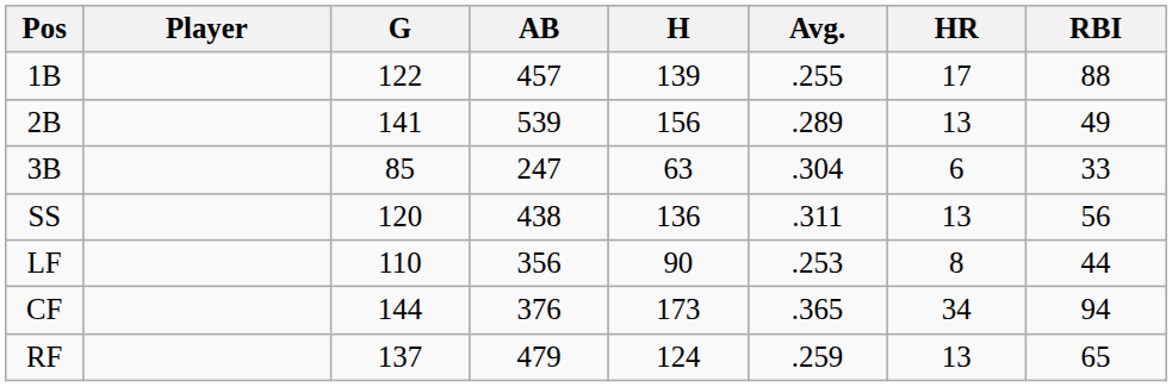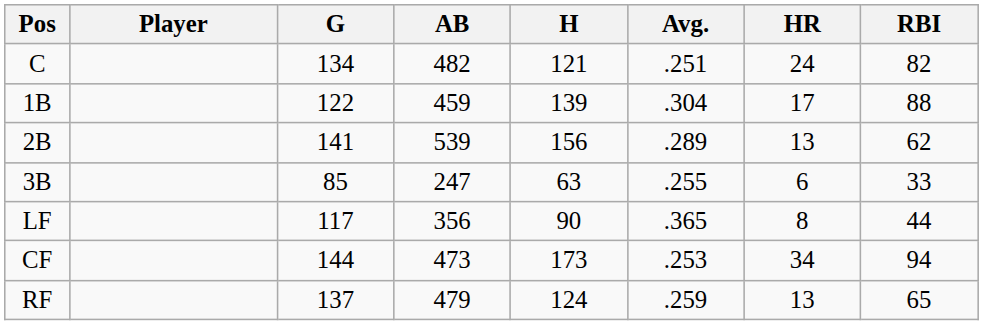 <table class="wikitable sortable">
 <tr>
 <th bgcolor="#DDDDFF" width="5%">Pos</th>
 <th bgcolor="#DDDDFF" width="16%">Player</th>
 <th bgcolor="#DDDDFF" width="9%">G</th>
 <th bgcolor="#DDDDFF" width="9%">AB</th>
 <th bgcolor="#DDDDFF" width="9%">H</th>
 <th bgcolor="#DDDDFF" width="9%">Avg.</th>
 <th bgcolor="#DDDDFF" width="9%">HR</th>
 <th bgcolor="#DDDDFF" width="9%">RBI</th>
 </tr>
 <tr align="center">
+<td>C</td>
+<td></td>
+<td>134</td>
+<td>482</td>
+<td>121</td>
+<td>.251</td>
+<td>24</td>
+<td>82</td>
+</tr>
+<tr align="center">
 <td>1B</td>
 <td></td>
 <td>122</td>
-<td>457</td>
+<td>459</td>
 <td>139</td>
-<td>.255</td>
+<td>.304</td>
 <td>17</td>
 <td>88</td>
 </tr>
 <tr align="center">
 <td>2B</td>
 <td></td>
 <td>141</td>
 <td>539</td>
 <td>156</td>
 <td>.289</td>
 <td>13</td>
-<td>49</td>
+<td>62</td>
 </tr>
 <tr align="center">
 <td>3B</td>
 <td></td>
 <td>85</td>
 <td>247</td>
 <td>63</td>
-<td>.304</td>
+<td>.255</td>
 <td>6</td>
 <td>33</td>
 </tr>
 <tr align="center">
-<td>SS</td>
-<td></td>
-<td>120</td>
-<td>438</td>
-<td>136</td>
-<td>.311</td>
-<td>13</td>
-<td>56</td>
-</tr>
-<tr align="center">
 <td>LF</td>
 <td></td>
-<td>110</td>
+<td>117</td>
 <td>356</td>
 <td>90</td>
-<td>.253</td>
+<td>.365</td>
 <td>8</td>
 <td>44</td>
 </tr>
 <tr align="center">
 <td>CF</td>
 <td></td>
 <td>144</td>
-<td>376</td>
+<td>473</td>
 <td>173</td>
-<td>.365</td>
+<td>.253</td>
 <td>34</td>
 <td>94</td>
 </tr>
 <tr align="center">
 <td>RF</td>
 <td></td>
 <td>137</td>
 <td>479</td>
 <td>124</td>
 <td>.259</td>
 <td>13</td>
 <td>65</td>
 </tr>
 </table>
